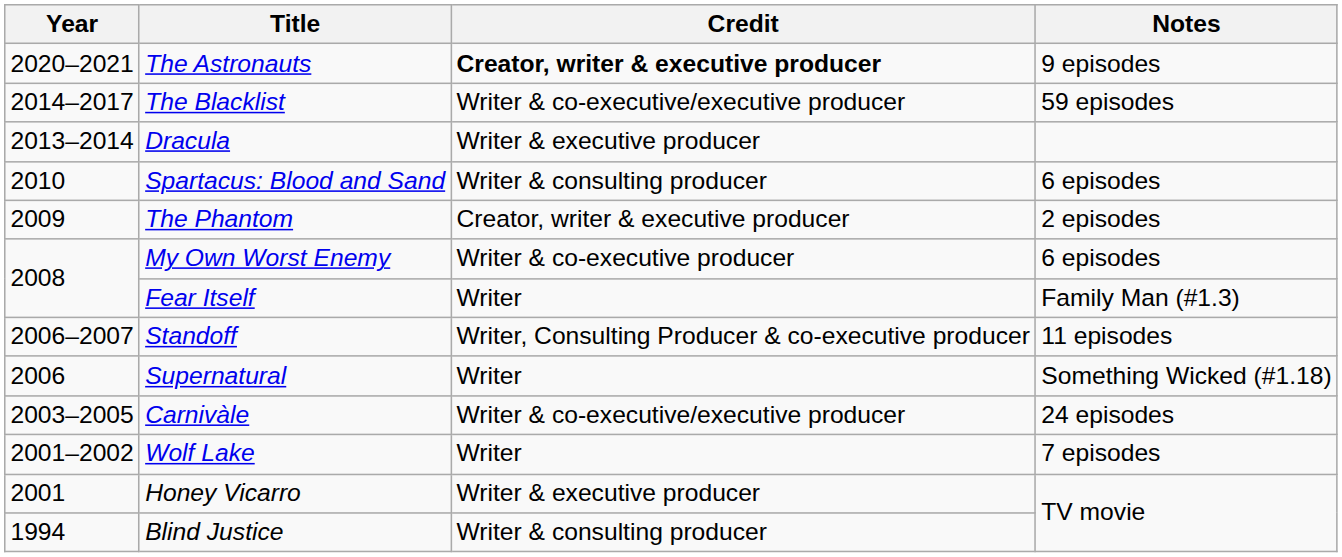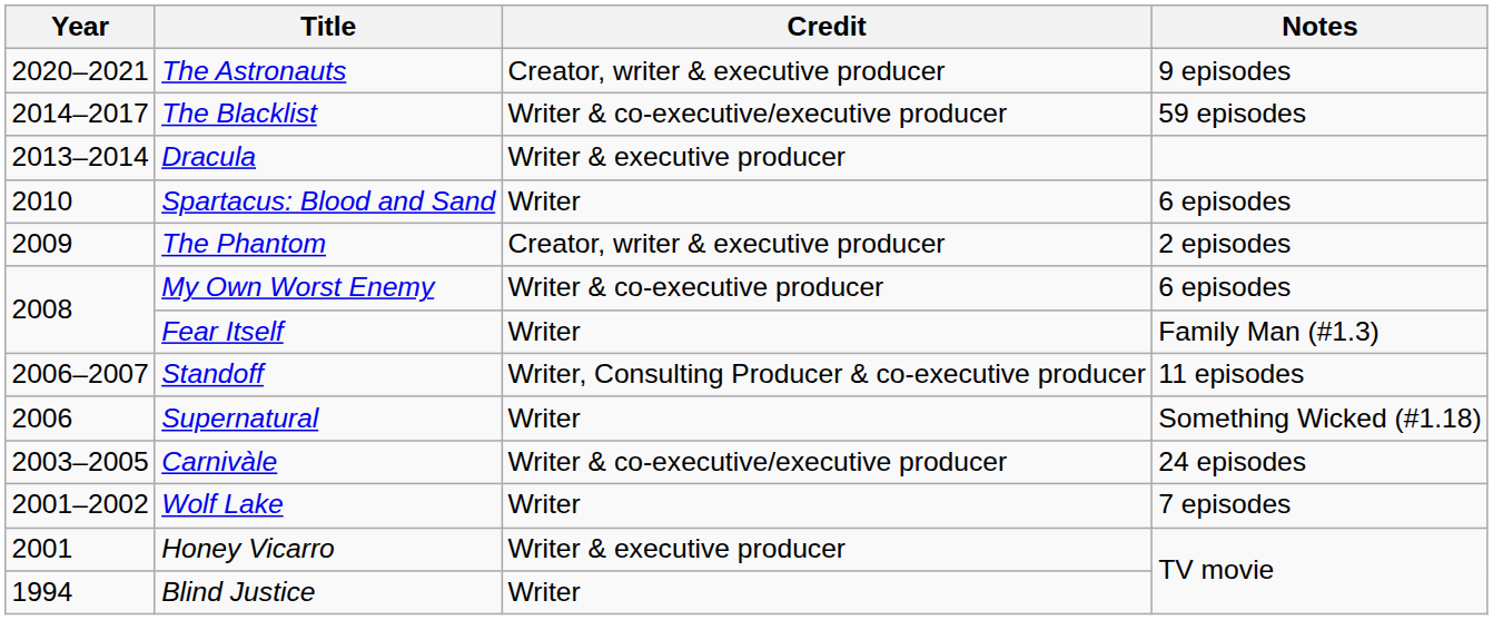 <table class="wikitable sortable">
 <tr>
 <th>Year</th>
 <th>Title</th>
 <th>Credit</th>
 <th>Notes</th>
 </tr>
 <tr>
 <td>2020–2021</td>
 <td><em><a href='#'>The Astronauts</a></em></td>
-<td><strong>Creator, writer & executive producer</strong></td>
+<td>Creator, writer & executive producer</td>
 <td>9 episodes</td>
 </tr>
 <tr>
 <td>2014–2017</td>
 <td><em><a href='#'>The Blacklist</a></em></td>
 <td>Writer & co-executive/executive producer</td>
 <td>59 episodes</td>
 </tr>
 <tr>
 <td>2013–2014</td>
 <td><em><a href='#'>Dracula</a></em></td>
 <td>Writer & executive producer</td>
 <td></td>
 </tr>
 <tr>
 <td>2010</td>
 <td><em><a href='#'>Spartacus: Blood and Sand</a></em></td>
-<td>Writer & consulting producer</td>
+<td>Writer</td>
 <td>6 episodes</td>
 </tr>
 <tr>
 <td>2009</td>
 <td><em><a href='#'>The Phantom</a></em></td>
 <td>Creator, writer & executive producer</td>
 <td>2 episodes</td>
 </tr>
 <tr>
 <td rowspan="2">2008</td>
 <td><em><a href='#'>My Own Worst Enemy</a></em></td>
 <td>Writer & co-executive producer</td>
 <td>6 episodes</td>
 </tr>
 <tr>
 <td><em><a href='#'>Fear Itself</a></em></td>
 <td>Writer</td>
 <td>Family Man (#1.3)</td>
 </tr>
 <tr>
 <td>2006–2007</td>
 <td><em><a href='#'>Standoff</a></em></td>
 <td>Writer, Consulting Producer & co-executive producer</td>
 <td>11 episodes</td>
 </tr>
 <tr>
 <td>2006</td>
 <td><em><a href='#'>Supernatural</a></em></td>
 <td>Writer</td>
 <td>Something Wicked (#1.18)</td>
 </tr>
 <tr>
 <td>2003–2005</td>
 <td><em><a href='#'>Carnivàle</a></em></td>
 <td>Writer & co-executive/executive producer</td>
 <td>24 episodes</td>
 </tr>
 <tr>
 <td>2001–2002</td>
 <td><em><a href='#'>Wolf Lake</a></em></td>
 <td>Writer</td>
 <td>7 episodes</td>
 </tr>
 <tr>
 <td>2001</td>
 <td><em>Honey Vicarro</em></td>
 <td>Writer & executive producer</td>
 <td rowspan="2">TV movie</td>
 </tr>
 <tr>
 <td>1994</td>
 <td><em>Blind Justice</em></td>
-<td>Writer & consulting producer</td>
+<td>Writer</td>
 </tr>
 </table>
